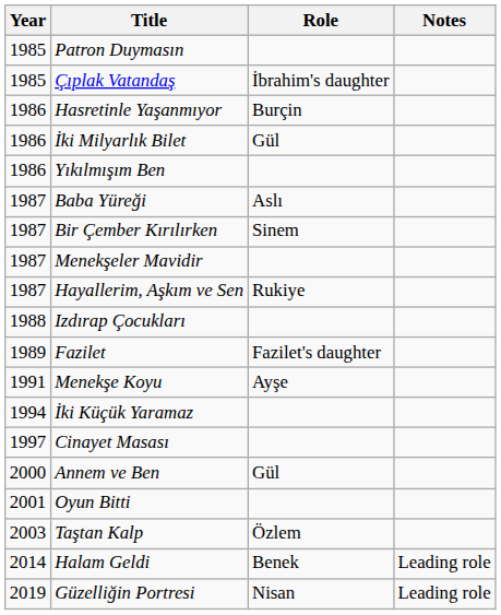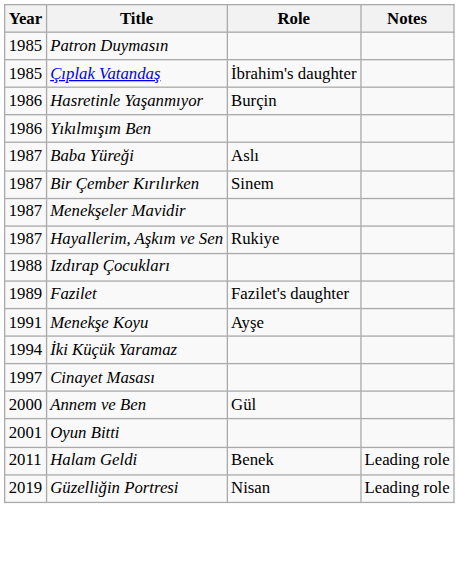 <table class="wikitable" style="font-size:80%">
 <tr>
 <th>Year</th>
 <th>Title</th>
 <th>Role</th>
 <th>Notes</th>
 </tr>
 <tr>
 <td>1985</td>
 <td><em>Patron Duymasın</em></td>
 <td></td>
 <td></td>
 </tr>
 <tr>
 <td>1985</td>
 <td><em><a href='#'>Çıplak Vatandaş</a></em></td>
 <td>İbrahim's daughter</td>
 <td></td>
 </tr>
 <tr>
 <td>1986</td>
 <td><em>Hasretinle Yaşanmıyor</em></td>
 <td>Burçin</td>
-<td></td>
-</tr>
-<tr>
-<td>1986</td>
-<td><em>İki Milyarlık Bilet</em></td>
-<td>Gül</td>
 <td></td>
 </tr>
 <tr>
 <td>1986</td>
 <td><em>Yıkılmışım Ben</em></td>
 <td></td>
 <td></td>
 </tr>
 <tr>
 <td>1987</td>
 <td><em>Baba Yüreği</em></td>
 <td>Aslı</td>
 <td></td>
 </tr>
 <tr>
 <td>1987</td>
 <td><em>Bir Çember Kırılırken</em></td>
 <td>Sinem</td>
 <td></td>
 </tr>
 <tr>
 <td>1987</td>
 <td><em>Menekşeler Mavidir</em></td>
 <td></td>
 <td></td>
 </tr>
 <tr>
 <td>1987</td>
 <td><em>Hayallerim, Aşkım ve Sen</em></td>
 <td>Rukiye</td>
 <td></td>
 </tr>
 <tr>
 <td>1988</td>
 <td><em>Izdırap Çocukları</em></td>
 <td></td>
 <td></td>
 </tr>
 <tr>
 <td>1989</td>
 <td><em>Fazilet</em></td>
 <td>Fazilet's daughter</td>
 <td></td>
 </tr>
 <tr>
 <td>1991</td>
 <td><em>Menekşe Koyu</em></td>
 <td>Ayşe</td>
 <td></td>
 </tr>
 <tr>
 <td>1994</td>
 <td><em>İki Küçük Yaramaz</em></td>
 <td></td>
 <td></td>
 </tr>
 <tr>
 <td>1997</td>
 <td><em>Cinayet Masası</em></td>
 <td></td>
 <td></td>
 </tr>
 <tr>
 <td>2000</td>
 <td><em>Annem ve Ben</em></td>
 <td>Gül</td>
 <td></td>
 </tr>
 <tr>
 <td>2001</td>
 <td><em>Oyun Bitti</em></td>
 <td></td>
 <td></td>
 </tr>
 <tr>
-<td>2003</td>
-<td><em>Taştan Kalp</em></td>
-<td>Özlem</td>
-<td></td>
-</tr>
-<tr>
-<td>2014</td>
+<td>2011</td>
 <td><em>Halam Geldi</em></td>
 <td>Benek</td>
 <td>Leading role</td>
 </tr>
 <tr>
 <td>2019</td>
 <td><em>Güzelliğin Portresi</em></td>
 <td>Nisan</td>
 <td>Leading role</td>
 </tr>
 </table>
